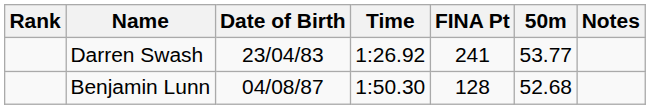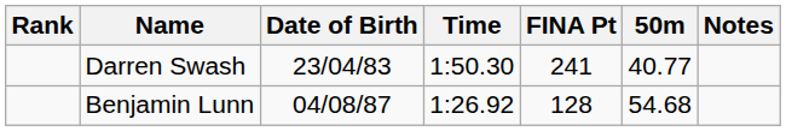 <table class="wikitable sortable" style="text-align:center">
 <tr>
 <th>Rank</th>
 <th>Name</th>
 <th>Date of Birth</th>
 <th>Time</th>
 <th>FINA Pt</th>
 <th>50m</th>
 <th>Notes</th>
 </tr>
 <tr>
 <td></td>
 <td align=left> Darren Swash</td>
 <td>23/04/83</td>
-<td>1:26.92</td>
+<td>1:50.30</td>
 <td>241</td>
-<td>53.77</td>
+<td>40.77</td>
 <td></td>
 </tr>
 <tr>
 <td></td>
 <td align=left> Benjamin Lunn</td>
 <td>04/08/87</td>
-<td>1:50.30</td>
+<td>1:26.92</td>
 <td>128</td>
-<td>52.68</td>
+<td>54.68</td>
 <td></td>
 </tr>
 </table>
